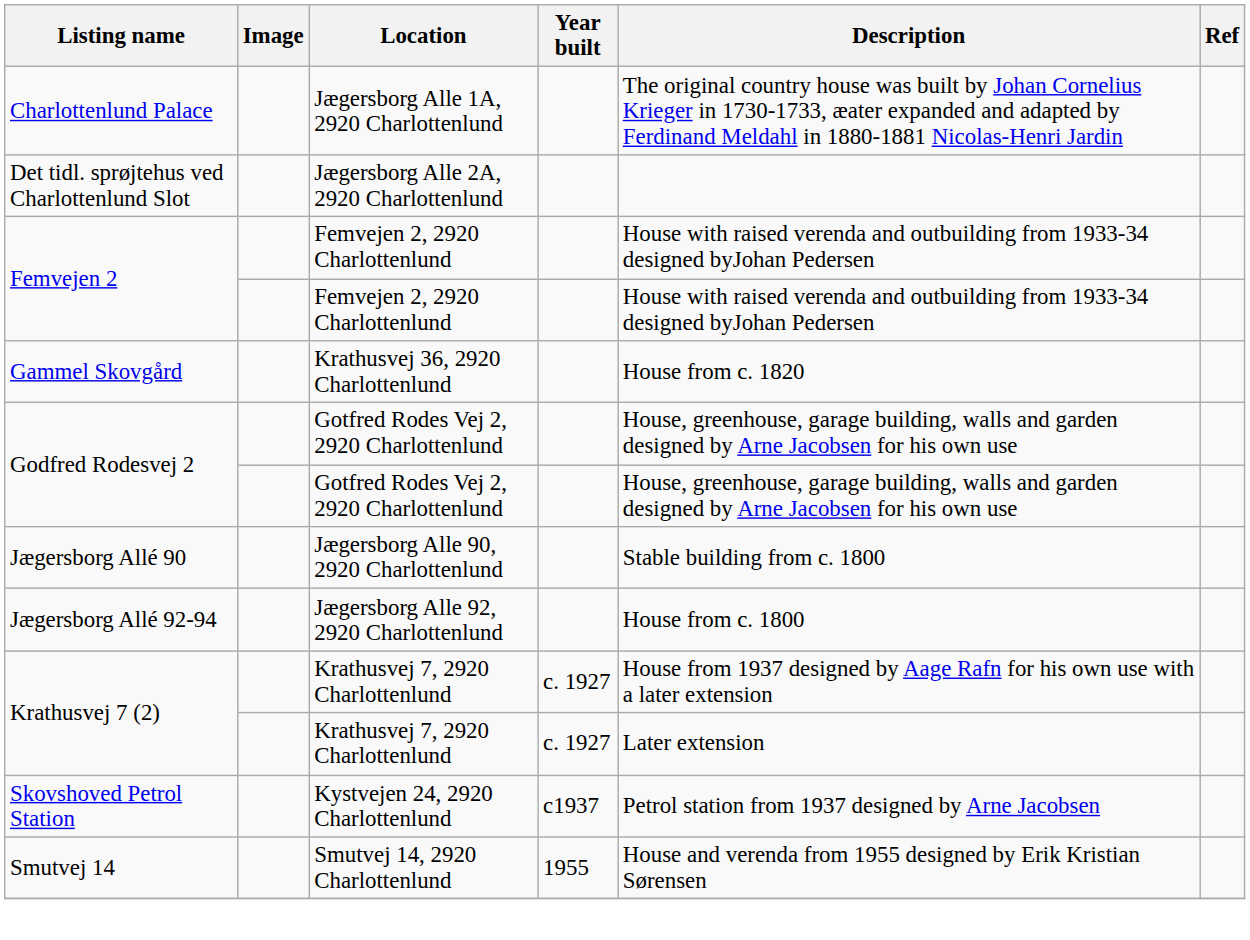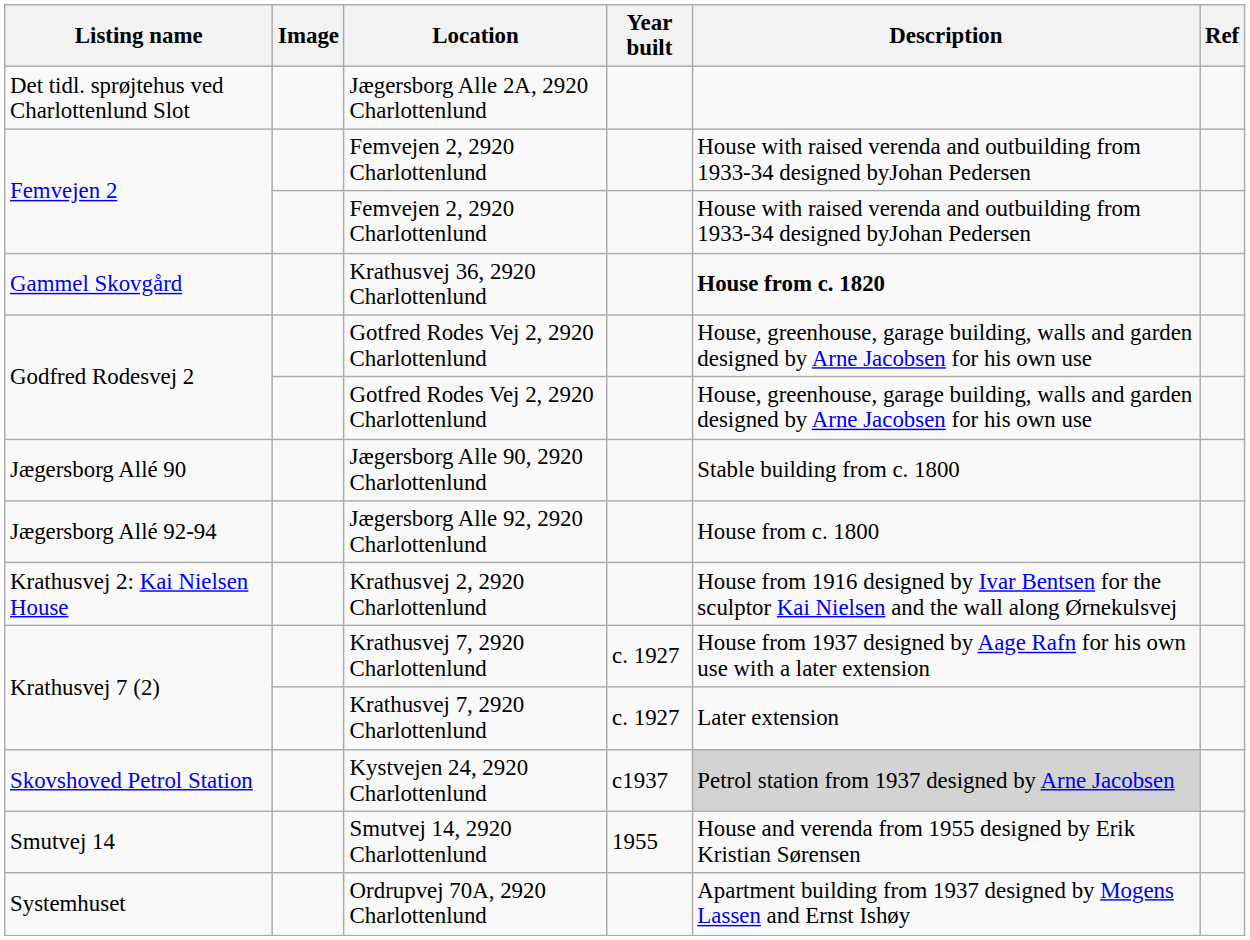 <table class="wikitable sortable">
 <tr>
 <th>Listing name</th>
 <th>Image</th>
 <th>Location</th>
 <th>Year built</th>
 <th>Description</th>
 <th>Ref</th>
-</tr>
-<tr>
-<td><a href='#'>Charlottenlund Palace</a></td>
-<td></td>
-<td>Jægersborg Alle 1A, 2920 Charlottenlund</td>
-<td></td>
-<td>The original country house was built by <a href='#'>Johan Cornelius Krieger</a> in 1730-1733, æater expanded and adapted by <a href='#'>Ferdinand Meldahl</a> in 1880-1881 <a href='#'>Nicolas-Henri Jardin</a></td>
-<td></td>
 </tr>
 <tr>
 <td>Det tidl. sprøjtehus ved Charlottenlund Slot</td>
 <td></td>
 <td>Jægersborg Alle 2A, 2920 Charlottenlund</td>
 <td></td>
 <td></td>
 <td></td>
 </tr>
 <tr>
 <td rowspan="2"><a href='#'>Femvejen 2</a></td>
 <td></td>
 <td>Femvejen 2, 2920 Charlottenlund</td>
 <td></td>
 <td>House with raised verenda and outbuilding from 1933-34 designed byJohan Pedersen</td>
 <td></td>
 </tr>
 <tr>
 <td></td>
 <td>Femvejen 2, 2920 Charlottenlund</td>
 <td></td>
 <td>House with raised verenda and outbuilding from 1933-34 designed byJohan Pedersen</td>
 <td></td>
 </tr>
 <tr>
 <td><a href='#'>Gammel Skovgård</a></td>
 <td></td>
 <td>Krathusvej 36, 2920 Charlottenlund</td>
 <td></td>
-<td>House from c. 1820</td>
+<td><strong>House from c. 1820</strong></td>
 <td></td>
 </tr>
 <tr>
 <td rowspan="2">Godfred Rodesvej 2</td>
 <td></td>
 <td>Gotfred Rodes Vej 2, 2920 Charlottenlund</td>
 <td></td>
 <td>House, greenhouse, garage building, walls and garden designed by <a href='#'>Arne Jacobsen</a> for his own use</td>
 <td></td>
 </tr>
 <tr>
 <td></td>
 <td>Gotfred Rodes Vej 2, 2920 Charlottenlund</td>
 <td></td>
 <td>House, greenhouse, garage building, walls and garden designed by <a href='#'>Arne Jacobsen</a> for his own use</td>
 <td></td>
 </tr>
 <tr>
 <td>Jægersborg Allé 90</td>
 <td></td>
 <td>Jægersborg Alle 90, 2920 Charlottenlund</td>
 <td></td>
 <td>Stable building from c. 1800</td>
 <td></td>
 </tr>
 <tr>
 <td>Jægersborg Allé 92-94</td>
 <td></td>
 <td>Jægersborg Alle 92, 2920 Charlottenlund</td>
 <td></td>
 <td>House from c. 1800</td>
 <td></td>
 </tr>
 <tr>
+<td>Krathusvej 2: <a href='#'>Kai Nielsen House</a></td>
+<td></td>
+<td>Krathusvej 2, 2920 Charlottenlund</td>
+<td></td>
+<td>House from 1916 designed by <a href='#'>Ivar Bentsen</a> for the sculptor <a href='#'>Kai Nielsen</a> and the wall along Ørnekulsvej</td>
+<td></td>
+</tr>
+<tr>
 <td rowspan="2">Krathusvej 7 (2)</td>
 <td></td>
 <td>Krathusvej 7, 2920 Charlottenlund</td>
 <td>c. 1927</td>
 <td>House from 1937 designed by <a href='#'>Aage Rafn</a> for his own use with a later extension</td>
 <td></td>
 </tr>
 <tr>
 <td></td>
 <td>Krathusvej 7, 2920 Charlottenlund</td>
 <td>c. 1927</td>
 <td>Later extension</td>
 <td></td>
 </tr>
 <tr>
 <td><a href='#'>Skovshoved Petrol Station</a></td>
 <td></td>
 <td>Kystvejen 24, 2920 Charlottenlund</td>
 <td>c1937</td>
-<td>Petrol station from 1937 designed by <a href='#'>Arne Jacobsen</a></td>
+<td style="background: lightgrey;">Petrol station from 1937 designed by <a href='#'>Arne Jacobsen</a></td>
 <td></td>
 </tr>
 <tr>
 <td>Smutvej 14</td>
 <td></td>
 <td>Smutvej 14, 2920 Charlottenlund</td>
 <td>1955</td>
 <td>House and verenda from 1955 designed by Erik Kristian Sørensen</td>
 <td></td>
 </tr>
 <tr>
+<td>Systemhuset</td>
+<td></td>
+<td>Ordrupvej 70A, 2920 Charlottenlund</td>
+<td></td>
+<td>Apartment building from 1937 designed by <a href='#'>Mogens Lassen</a> and Ernst Ishøy</td>
+<td></td>
+</tr>
+<tr>
 </tr>
 </table>
